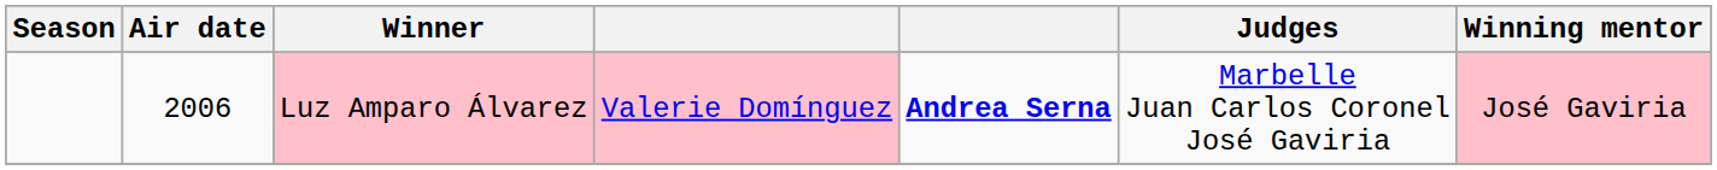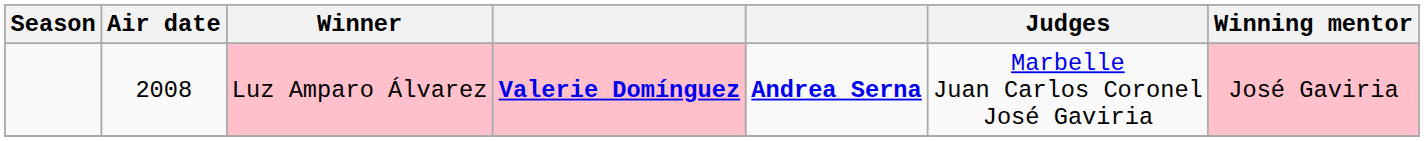 <table class="wikitable" style="text-align:center">
 <tr>
 <th>Season</th>
 <th>Air date</th>
 <th>Winner</th>
 <th></th>
 <th></th>
 <th>Judges</th>
 <th>Winning mentor</th>
 </tr>
 <tr>
 <td></td>
-<td>2006</td>
+<td>2008</td>
 <td bgcolor="#FFC0CB">Luz Amparo Álvarez</td>
-<td bgcolor="#FFC0CB"><a href='#'>Valerie Domínguez</a></td>
+<td bgcolor="#FFC0CB"><strong><a href='#'>Valerie Domínguez</a></strong></td>
 <td><strong><a href='#'>Andrea Serna</a></strong></td>
 <td><a href='#'>Marbelle</a> <br> Juan Carlos Coronel <br> José Gaviria</td>
 <td bgcolor="#FFC0CB">José Gaviria</td>
 </tr>
 <tr>
 </tr>
 </table>
